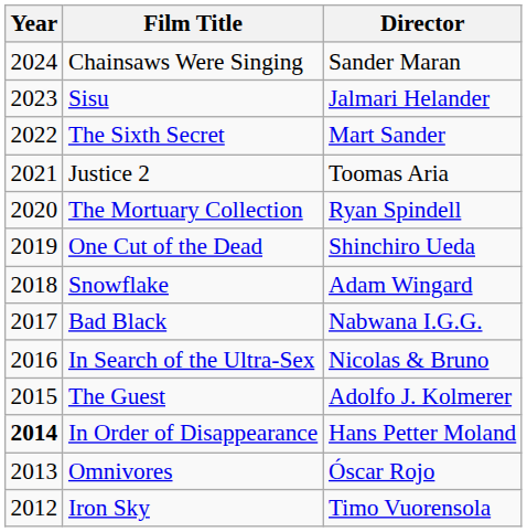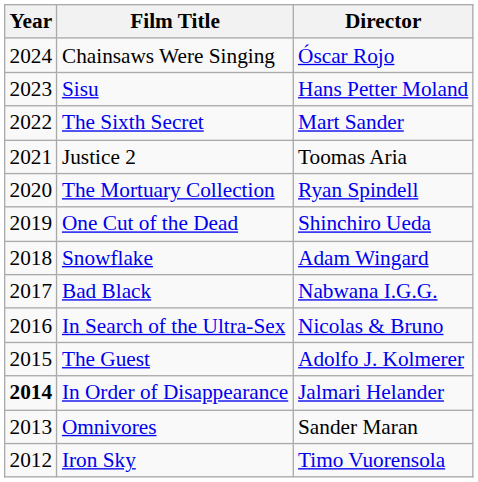 <table class="wikitable">
 <tr>
 <th>Year</th>
 <th>Film Title</th>
 <th>Director</th>
 </tr>
 <tr>
 <td>2024</td>
 <td>Chainsaws Were Singing</td>
-<td>Sander Maran</td>
+<td><a href='#'>Óscar Rojo</a></td>
 </tr>
 <tr>
 <td>2023</td>
 <td><a href='#'>Sisu</a></td>
-<td><a href='#'>Jalmari Helander</a></td>
+<td><a href='#'>Hans Petter Moland</a></td>
 </tr>
 <tr>
 <td>2022</td>
 <td><a href='#'>The Sixth Secret</a></td>
 <td><a href='#'>Mart Sander</a></td>
 </tr>
 <tr>
 <td>2021</td>
 <td>Justice 2</td>
 <td>Toomas Aria</td>
 </tr>
 <tr>
 <td>2020</td>
 <td><a href='#'>The Mortuary Collection</a></td>
 <td><a href='#'>Ryan Spindell</a></td>
 </tr>
 <tr>
 <td>2019</td>
 <td><a href='#'>One Cut of the Dead</a></td>
 <td><a href='#'>Shinchiro Ueda</a></td>
 </tr>
 <tr>
 <td>2018</td>
 <td><a href='#'>Snowflake</a></td>
 <td><a href='#'>Adam Wingard</a></td>
 </tr>
 <tr>
 <td>2017</td>
 <td><a href='#'>Bad Black</a></td>
 <td><a href='#'>Nabwana I.G.G.</a></td>
 </tr>
 <tr>
 <td>2016</td>
 <td><a href='#'>In Search of the Ultra-Sex</a></td>
 <td><a href='#'>Nicolas & Bruno</a></td>
 </tr>
 <tr>
 <td>2015</td>
 <td><a href='#'>The Guest</a></td>
 <td><a href='#'>Adolfo J. Kolmerer</a></td>
 </tr>
 <tr>
 <td><strong>2014</strong></td>
 <td><a href='#'>In Order of Disappearance</a></td>
-<td><a href='#'>Hans Petter Moland</a></td>
+<td><a href='#'>Jalmari Helander</a></td>
 </tr>
 <tr>
 <td>2013</td>
 <td><a href='#'>Omnivores</a></td>
-<td><a href='#'>Óscar Rojo</a></td>
+<td>Sander Maran</td>
 </tr>
 <tr>
 <td>2012</td>
 <td><a href='#'>Iron Sky</a></td>
 <td><a href='#'>Timo Vuorensola</a></td>
 </tr>
 </table>
